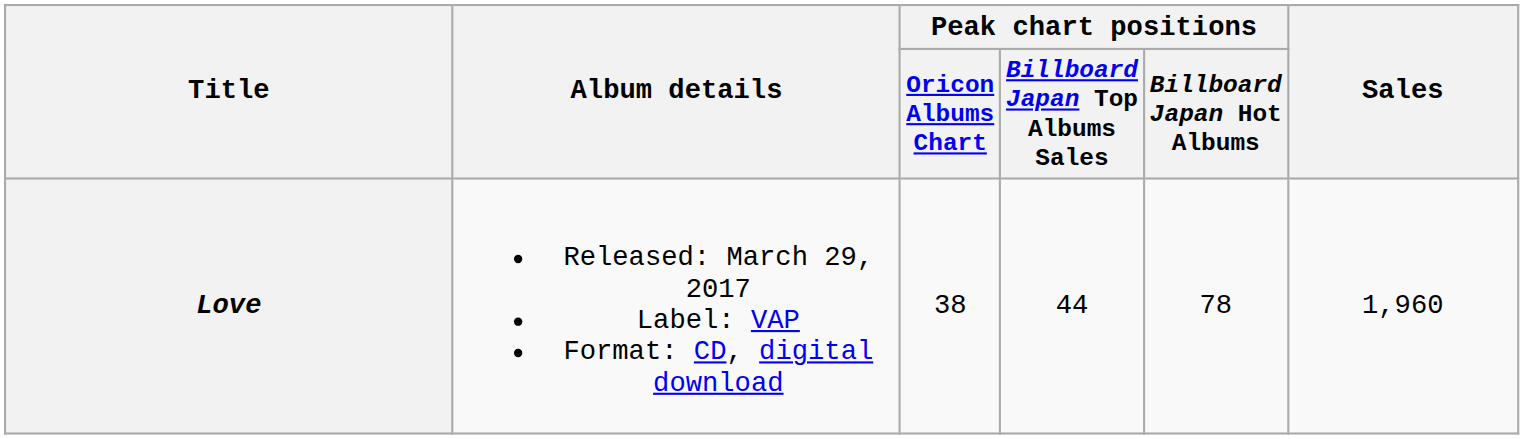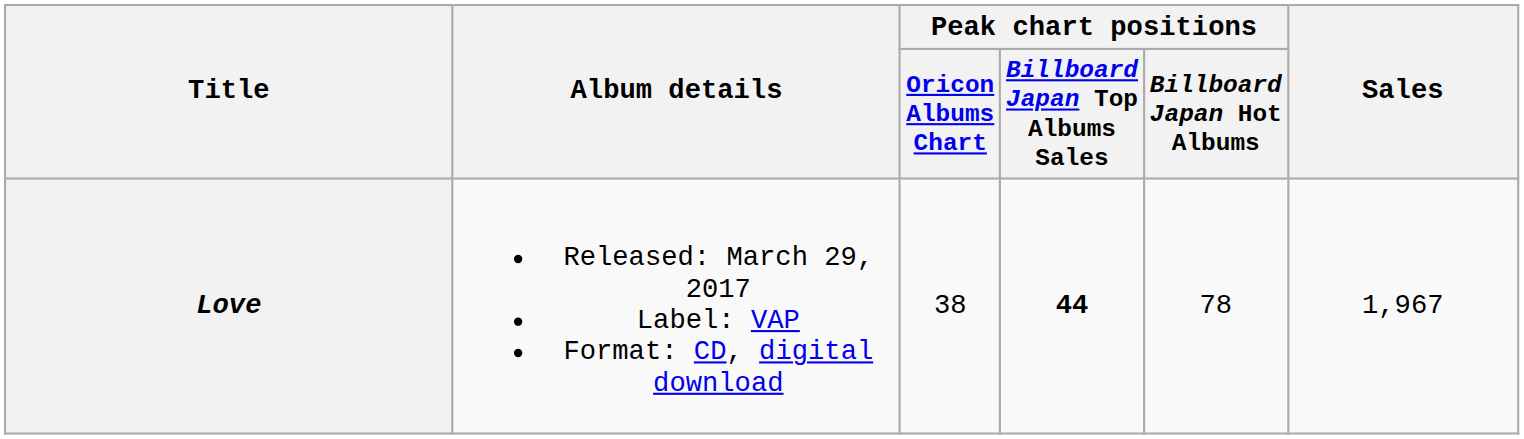 <table class="wikitable plainrowheaders" style="text-align:center;" border="1">
 <tr>
 <th scope="col" rowspan="2" style="width:16em;">Title</th>
 <th scope="col" rowspan="2" style="width:16em;">Album details</th>
 <th scope="col" colspan="3">Peak chart positions</th>
 <th scope="col" rowspan="2" style="width:8em;">Sales</th>
 </tr>
 <tr>
 <th scope="col" style="width:2.2em;font-size:90%;"><a href='#'>Oricon Albums Chart</a><br></th>
 <th scope="col" style="width:2.2em;font-size:90%;"><em><a href='#'>Billboard Japan</a></em> Top Albums Sales<br></th>
 <th scope="col" style="width:2.2em;font-size:90%;"><em>Billboard Japan</em> Hot Albums<br></th>
 </tr>
 <tr>
 <th scope="row"><em>Love</em></th>
 <td><br><ul><li>Released: March 29, 2017</li><li>Label: <a href='#'>VAP</a></li><li>Format: <a href='#'>CD</a>, <a href='#'>digital download</a></li></ul></td>
 <td>38</td>
-<td>44</td>
+<td><strong>44</strong></td>
 <td>78</td>
-<td>1,960</td>
+<td>1,967</td>
 </tr>
 </table>
